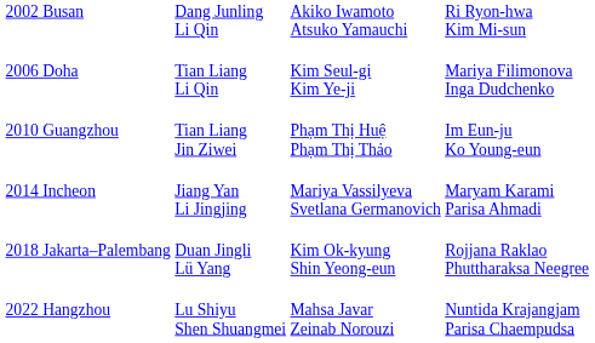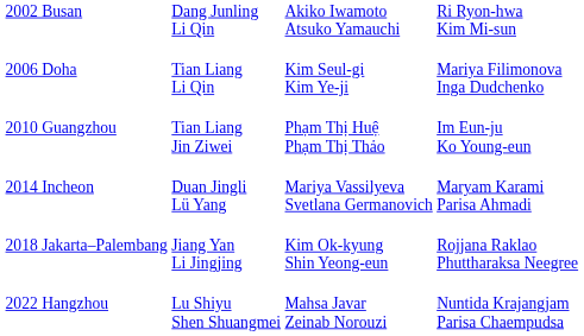 <table>
 <tr>
 <td><a href='#'>2002 Busan</a></td>
 <td><br><a href='#'>Dang Junling</a><br><a href='#'>Li Qin</a></td>
 <td><br><a href='#'>Akiko Iwamoto</a><br><a href='#'>Atsuko Yamauchi</a></td>
 <td><br><a href='#'>Ri Ryon-hwa</a><br><a href='#'>Kim Mi-sun</a></td>
 </tr>
 <tr>
 <td><a href='#'>2006 Doha</a></td>
 <td><br><a href='#'>Tian Liang</a><br><a href='#'>Li Qin</a></td>
 <td><br><a href='#'>Kim Seul-gi</a><br><a href='#'>Kim Ye-ji</a></td>
 <td><br><a href='#'>Mariya Filimonova</a><br><a href='#'>Inga Dudchenko</a></td>
 </tr>
 <tr>
 <td><a href='#'>2010 Guangzhou</a></td>
 <td><br><a href='#'>Tian Liang</a><br><a href='#'>Jin Ziwei</a></td>
 <td><br><a href='#'>Phạm Thị Huệ</a><br><a href='#'>Phạm Thị Thảo</a></td>
 <td><br><a href='#'>Im Eun-ju</a><br><a href='#'>Ko Young-eun</a></td>
 </tr>
 <tr>
 <td><a href='#'>2014 Incheon</a></td>
-<td><br><a href='#'>Jiang Yan</a><br><a href='#'>Li Jingjing</a></td>
+<td><br><a href='#'>Duan Jingli</a><br><a href='#'>Lü Yang</a></td>
 <td><br><a href='#'>Mariya Vassilyeva</a><br><a href='#'>Svetlana Germanovich</a></td>
 <td><br><a href='#'>Maryam Karami</a><br><a href='#'>Parisa Ahmadi</a></td>
 </tr>
 <tr>
 <td><a href='#'>2018 Jakarta–Palembang</a></td>
-<td><br><a href='#'>Duan Jingli</a><br><a href='#'>Lü Yang</a></td>
+<td><br><a href='#'>Jiang Yan</a><br><a href='#'>Li Jingjing</a></td>
 <td><br><a href='#'>Kim Ok-kyung</a><br><a href='#'>Shin Yeong-eun</a></td>
 <td><br><a href='#'>Rojjana Raklao</a><br><a href='#'>Phuttharaksa Neegree</a></td>
 </tr>
 <tr>
 <td><a href='#'>2022 Hangzhou</a></td>
 <td><br><a href='#'>Lu Shiyu</a><br><a href='#'>Shen Shuangmei</a></td>
 <td><br><a href='#'>Mahsa Javar</a><br><a href='#'>Zeinab Norouzi</a></td>
 <td><br><a href='#'>Nuntida Krajangjam</a><br><a href='#'>Parisa Chaempudsa</a></td>
 </tr>
 </table>
